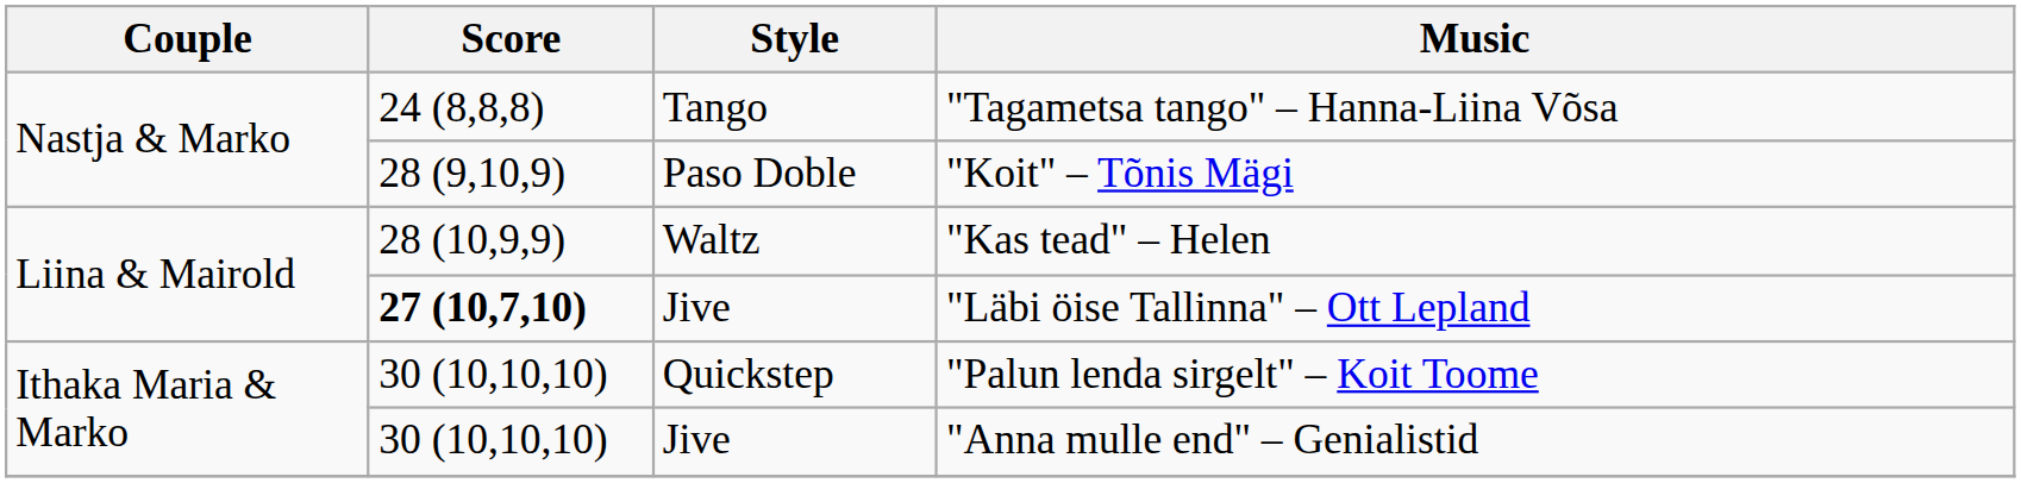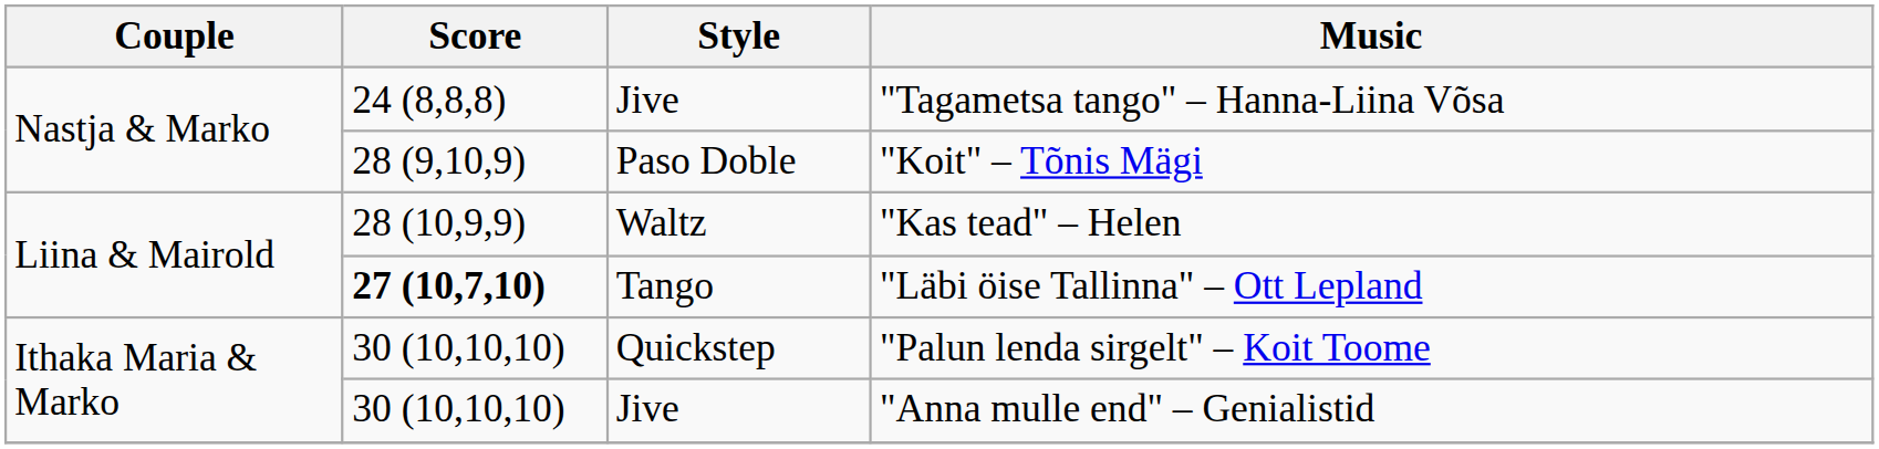 <table class="wikitable">
 <tr>
 <th width="130">Couple</th>
 <th width="100">Score</th>
 <th width="100">Style</th>
 <th width="400">Music</th>
 </tr>
 <tr>
 <td rowspan="2">Nastja & Marko</td>
 <td>24 (8,8,8)</td>
-<td>Tango</td>
+<td>Jive</td>
 <td>"Tagametsa tango" – Hanna-Liina Võsa</td>
 </tr>
 <tr>
 <td>28 (9,10,9)</td>
 <td>Paso Doble</td>
 <td>"Koit" – <a href='#'>Tõnis Mägi</a></td>
 </tr>
 <tr>
 <td rowspan="2">Liina & Mairold</td>
 <td>28 (10,9,9)</td>
 <td>Waltz</td>
 <td>"Kas tead" – Helen</td>
 </tr>
 <tr>
 <td><strong>27 (10,7,10)</strong></td>
-<td>Jive</td>
+<td>Tango</td>
 <td>"Läbi öise Tallinna" – <a href='#'>Ott Lepland</a></td>
 </tr>
 <tr>
 <td rowspan="2">Ithaka Maria & Marko</td>
 <td>30 (10,10,10)</td>
 <td>Quickstep</td>
 <td>"Palun lenda sirgelt" – <a href='#'>Koit Toome</a></td>
 </tr>
 <tr>
 <td>30 (10,10,10)</td>
 <td>Jive</td>
 <td>"Anna mulle end" – Genialistid</td>
 </tr>
 <tr>
 </tr>
 </table>
